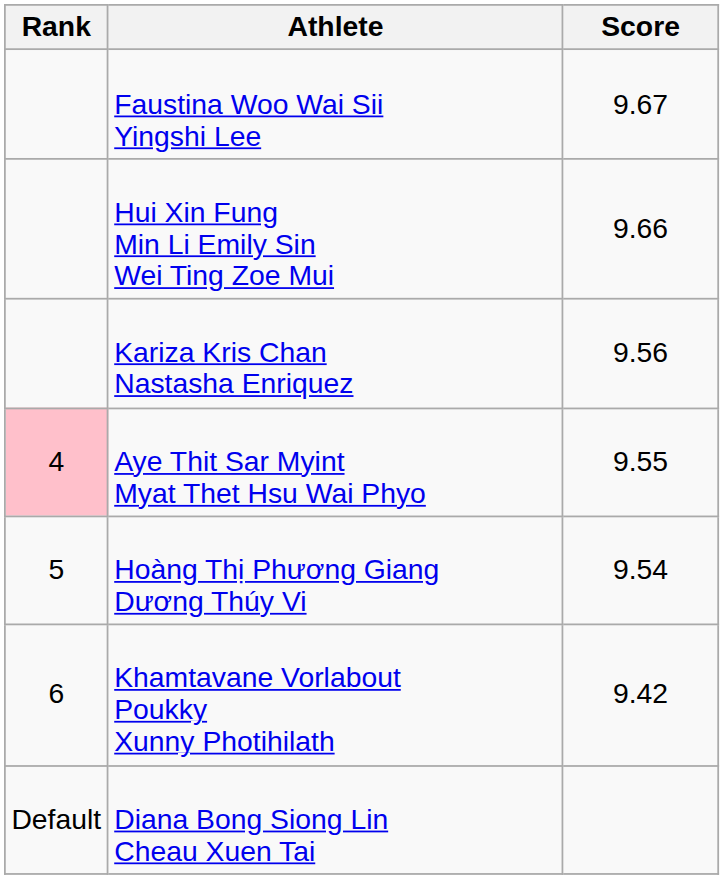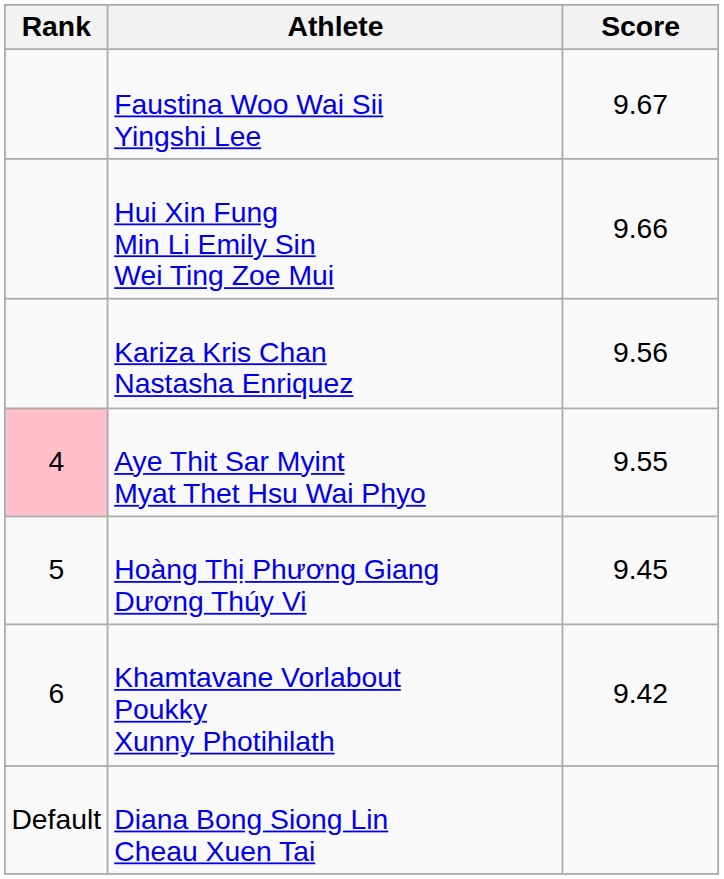 <table class=wikitable style="text-align:center">
 <tr>
 <th width=40>Rank</th>
 <th width=250>Athlete</th>
 <th width=80>Score</th>
 </tr>
 <tr>
 <td></td>
 <td align=left><br><a href='#'>Faustina Woo Wai Sii</a><br><a href='#'>Yingshi Lee</a></td>
 <td>9.67</td>
 </tr>
 <tr>
 <td></td>
 <td align=left><br><a href='#'>Hui Xin Fung</a><br><a href='#'>Min Li Emily Sin</a><br><a href='#'>Wei Ting Zoe Mui</a></td>
 <td>9.66</td>
 </tr>
 <tr>
 <td></td>
 <td align=left><br><a href='#'>Kariza Kris Chan</a><br><a href='#'>Nastasha Enriquez</a></td>
 <td>9.56</td>
 </tr>
 <tr>
 <td style="background: pink;">4</td>
 <td align=left><br><a href='#'>Aye Thit Sar Myint</a><br><a href='#'>Myat Thet Hsu Wai Phyo</a></td>
 <td>9.55</td>
 </tr>
 <tr>
 <td>5</td>
 <td align=left><br><a href='#'>Hoàng Thị Phương Giang</a><br><a href='#'>Dương Thúy Vi</a></td>
-<td>9.54</td>
+<td>9.45</td>
 </tr>
 <tr>
 <td>6</td>
 <td align=left><br><a href='#'>Khamtavane Vorlabout</a><br><a href='#'>Poukky</a><br><a href='#'>Xunny Photihilath</a></td>
 <td>9.42</td>
 </tr>
 <tr>
 <td>Default</td>
 <td align=left><br><a href='#'>Diana Bong Siong Lin</a><br><a href='#'>Cheau Xuen Tai</a></td>
 <td></td>
 </tr>
 </table>
